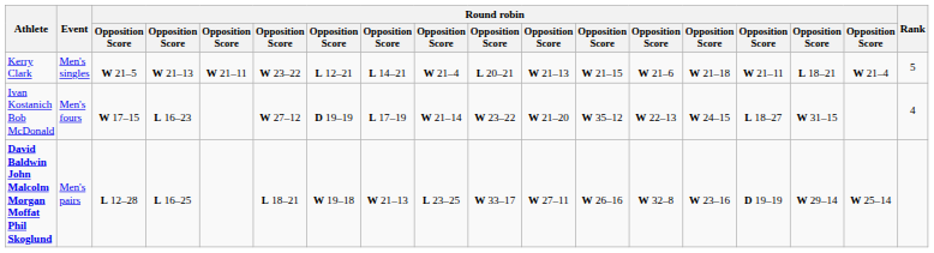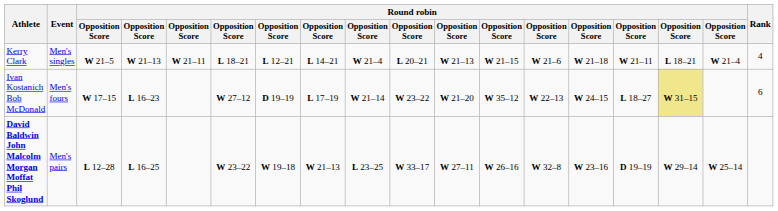 <table class=wikitable style="font-size:90%;text-align:center">
 <tr>
 <th rowspan="2">Athlete</th>
 <th rowspan="2">Event</th>
 <th colspan=15>Round robin</th>
 <th rowspan=2>Rank</th>
 </tr>
 <tr style="font-size:95%">
 <th>Opposition<br>Score</th>
 <th>Opposition<br>Score</th>
 <th>Opposition<br>Score</th>
 <th>Opposition<br>Score</th>
 <th>Opposition<br>Score</th>
 <th>Opposition<br>Score</th>
 <th>Opposition<br>Score</th>
 <th>Opposition<br>Score</th>
 <th>Opposition<br>Score</th>
 <th>Opposition<br>Score</th>
 <th>Opposition<br>Score</th>
 <th>Opposition<br>Score</th>
 <th>Opposition<br>Score</th>
 <th>Opposition<br>Score</th>
 <th>Opposition<br>Score</th>
 </tr>
 <tr>
 <td style="text-align:left;"><a href='#'>Kerry Clark</a></td>
 <td style="text-align:left;"><a href='#'>Men's singles</a></td>
 <td><br><strong>W</strong> 21–5</td>
 <td><br><strong>W</strong> 21–13</td>
 <td><br><strong>W</strong> 21–11</td>
-<td><br><strong>W</strong> 23–22</td>
+<td><br><strong>L</strong> 18–21</td>
 <td><br><strong>L</strong> 12–21</td>
 <td><br><strong>L</strong> 14–21</td>
 <td><br><strong>W</strong> 21–4</td>
 <td><br><strong>L</strong> 20–21</td>
 <td><br><strong>W</strong> 21–13</td>
 <td><br><strong>W</strong> 21–15</td>
 <td><br><strong>W</strong> 21–6</td>
 <td><br><strong>W</strong> 21–18</td>
 <td><br><strong>W</strong> 21–11</td>
 <td><br><strong>L</strong> 18–21</td>
 <td><br><strong>W</strong> 21–4</td>
-<td>5</td>
+<td>4</td>
 </tr>
 <tr>
 <td style="text-align:left;"><a href='#'>Ivan Kostanich</a><br><a href='#'>Bob McDonald</a></td>
 <td style="text-align:left;"><a href='#'>Men's fours</a></td>
 <td><br><strong>W</strong> 17–15</td>
 <td><br><strong>L</strong> 16–23</td>
 <td></td>
 <td><br><strong>W</strong> 27–12</td>
 <td><br><strong>D</strong> 19–19</td>
 <td><br><strong>L</strong> 17–19</td>
 <td><br><strong>W</strong> 21–14</td>
 <td><br><strong>W</strong> 23–22</td>
 <td><br><strong>W</strong> 21–20</td>
 <td><br><strong>W</strong> 35–12</td>
 <td><br><strong>W</strong> 22–13</td>
 <td><br><strong>W</strong> 24–15</td>
 <td><br><strong>L</strong> 18–27</td>
-<td><br><strong>W</strong> 31–15</td>
+<td style="background: khaki;"><br><strong>W</strong> 31–15</td>
 <td></td>
-<td>4</td>
+<td>6</td>
 </tr>
 <tr>
 <td style="text-align:left;"><strong><a href='#'>David Baldwin</a><br><a href='#'>John Malcolm</a><br><a href='#'>Morgan Moffat</a><br><a href='#'>Phil Skoglund</a></strong></td>
 <td style="text-align:left;"><a href='#'>Men's pairs</a></td>
 <td><br><strong>L</strong> 12–28</td>
 <td><br><strong>L</strong> 16–25</td>
 <td></td>
-<td><br><strong>L</strong> 18–21</td>
+<td><br><strong>W</strong> 23–22</td>
 <td><br><strong>W</strong> 19–18</td>
 <td><br><strong>W</strong> 21–13</td>
 <td><br><strong>L</strong> 23–25</td>
 <td><br><strong>W</strong> 33–17</td>
 <td><br><strong>W</strong> 27–11</td>
 <td><br><strong>W</strong> 26–16</td>
 <td><br><strong>W</strong> 32–8</td>
 <td><br><strong>W</strong> 23–16</td>
 <td><br><strong>D</strong> 19–19</td>
 <td><br><strong>W</strong> 29–14</td>
 <td><br><strong>W</strong> 25–14</td>
 <td></td>
 </tr>
 </table>
